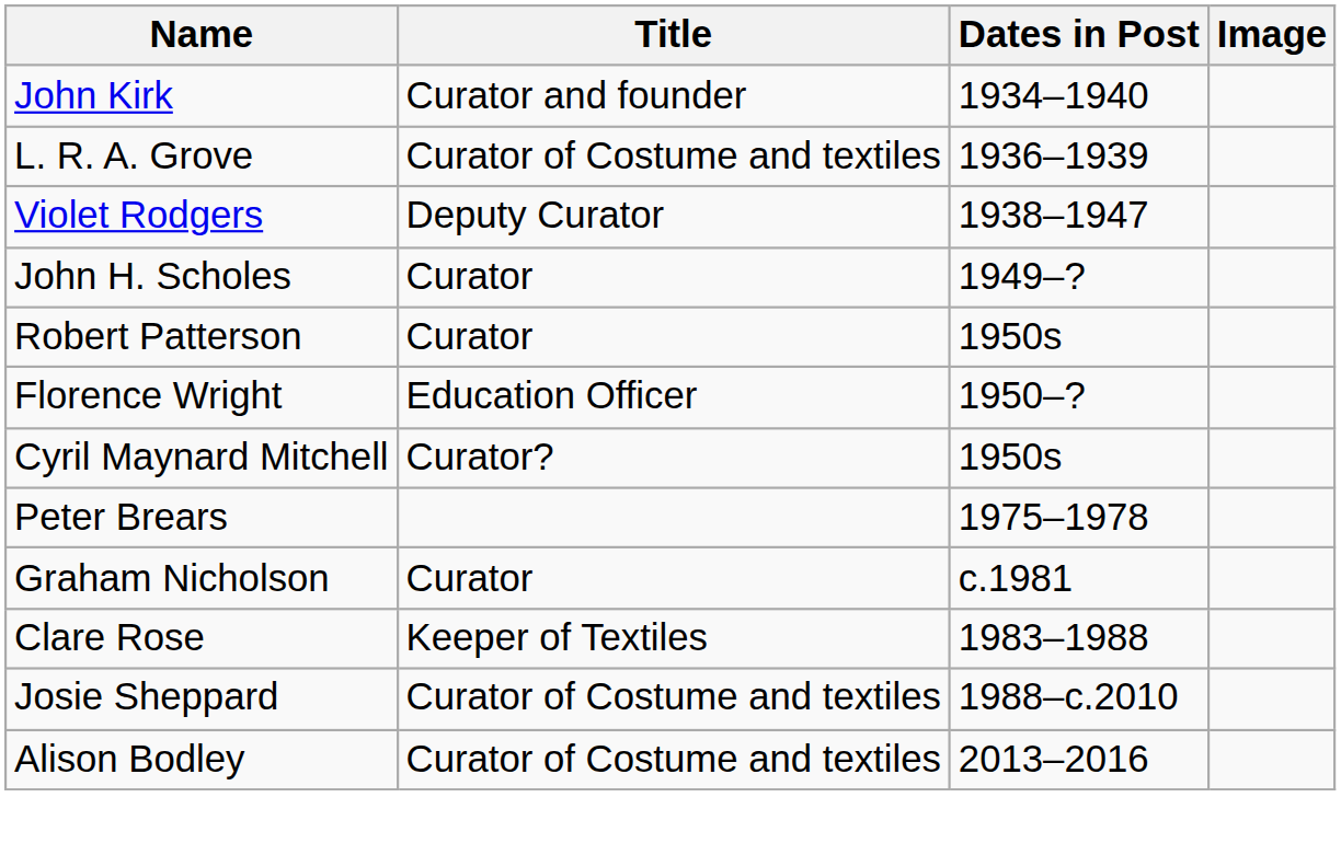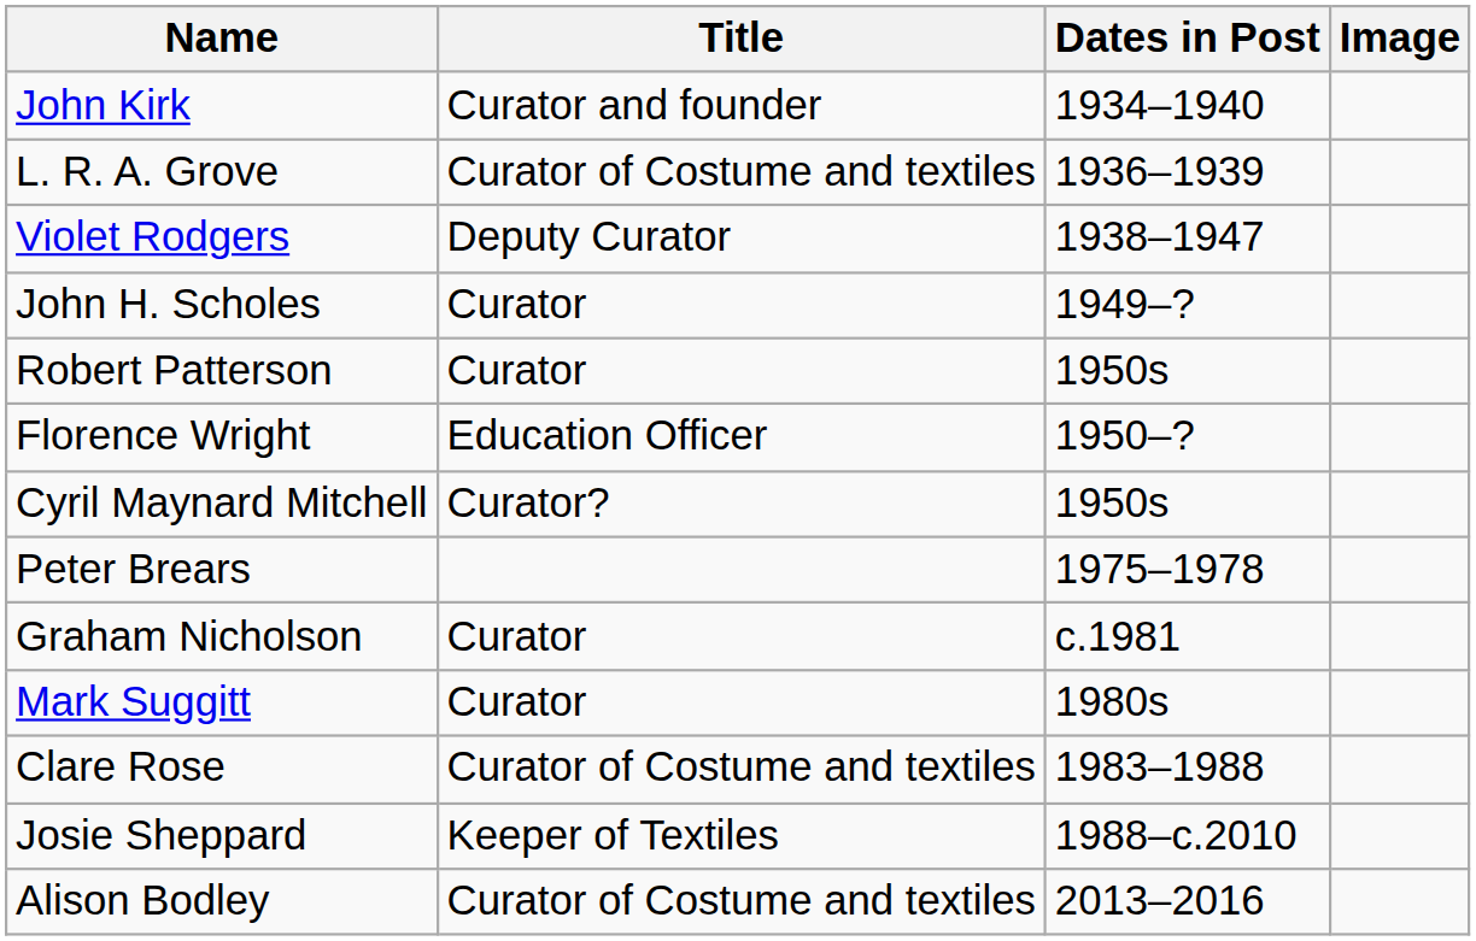 <table class="wikitable">
 <tr>
 <th>Name</th>
 <th>Title</th>
 <th>Dates in Post</th>
 <th>Image</th>
 </tr>
 <tr>
 <td><a href='#'>John Kirk</a></td>
 <td>Curator and founder</td>
 <td>1934–1940</td>
 <td align=center></td>
 </tr>
 <tr>
 <td>L. R. A. Grove</td>
 <td>Curator of Costume and textiles</td>
 <td>1936–1939</td>
 <td></td>
 </tr>
 <tr>
 <td><a href='#'>Violet Rodgers</a></td>
 <td>Deputy Curator</td>
 <td>1938–1947</td>
 <td align=center></td>
 </tr>
 <tr>
 <td>John H. Scholes</td>
 <td>Curator</td>
 <td>1949–?</td>
 <td></td>
 </tr>
 <tr>
 <td>Robert Patterson</td>
 <td>Curator</td>
 <td>1950s</td>
 </tr>
 <tr>
 <td>Florence Wright</td>
 <td>Education Officer</td>
 <td>1950–?</td>
 <td></td>
 </tr>
 <tr>
 <td>Cyril Maynard Mitchell</td>
 <td>Curator?</td>
 <td>1950s</td>
 <td></td>
 </tr>
 <tr>
 <td>Peter Brears</td>
 <td></td>
 <td>1975–1978</td>
 <td></td>
 </tr>
 <tr>
 <td>Graham Nicholson</td>
 <td>Curator</td>
 <td>c.1981</td>
 <td></td>
 </tr>
 <tr>
+<td><a href='#'>Mark Suggitt</a></td>
+<td>Curator</td>
+<td>1980s</td>
+<td></td>
+</tr>
+<tr>
 <td>Clare Rose</td>
-<td>Keeper of Textiles</td>
+<td>Curator of Costume and textiles</td>
 <td>1983–1988</td>
 <td></td>
 </tr>
 <tr>
 <td>Josie Sheppard</td>
-<td>Curator of Costume and textiles</td>
+<td>Keeper of Textiles</td>
 <td>1988–c.2010</td>
 </tr>
 <tr>
 <td>Alison Bodley</td>
 <td>Curator of Costume and textiles</td>
 <td>2013–2016</td>
 <td></td>
 </tr>
 </table>
